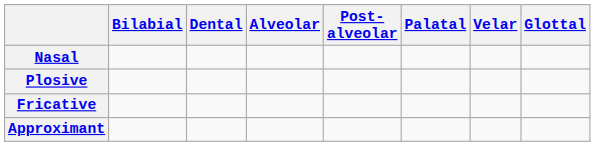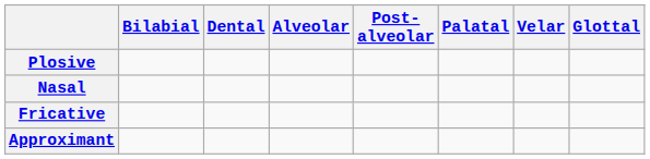 <table class="wikitable" style="text-align:center;">
 <tr>
 <th></th>
 <th><a href='#'>Bilabial</a></th>
 <th><a href='#'>Dental</a></th>
 <th><a href='#'>Alveolar</a></th>
 <th><a href='#'>Post-<br>alveolar</a></th>
 <th><a href='#'>Palatal</a></th>
 <th><a href='#'>Velar</a></th>
 <th><a href='#'>Glottal</a></th>
 </tr>
 <tr>
+<th><a href='#'>Plosive</a></th>
+<td></td>
+<td> </td>
+<td> </td>
+<td> </td>
+<td></td>
+<td></td>
+<td> </td>
+</tr>
+<tr>
 <th><a href='#'>Nasal</a></th>
 <td></td>
 <td></td>
 <td></td>
 <td></td>
 <td></td>
 <td> </td>
 <td></td>
-</tr>
-<tr>
-<th><a href='#'>Plosive</a></th>
-<td></td>
-<td> </td>
-<td> </td>
-<td> </td>
-<td></td>
-<td></td>
-<td> </td>
 </tr>
 <tr>
 <th><a href='#'>Fricative</a></th>
 <td></td>
 <td></td>
 <td></td>
 <td> </td>
 <td></td>
 <td></td>
 <td></td>
 </tr>
 <tr>
 <th><a href='#'>Approximant</a></th>
 <td></td>
 <td></td>
 <td></td>
 <td></td>
 <td> </td>
 <td></td>
 <td></td>
 </tr>
 </table>
